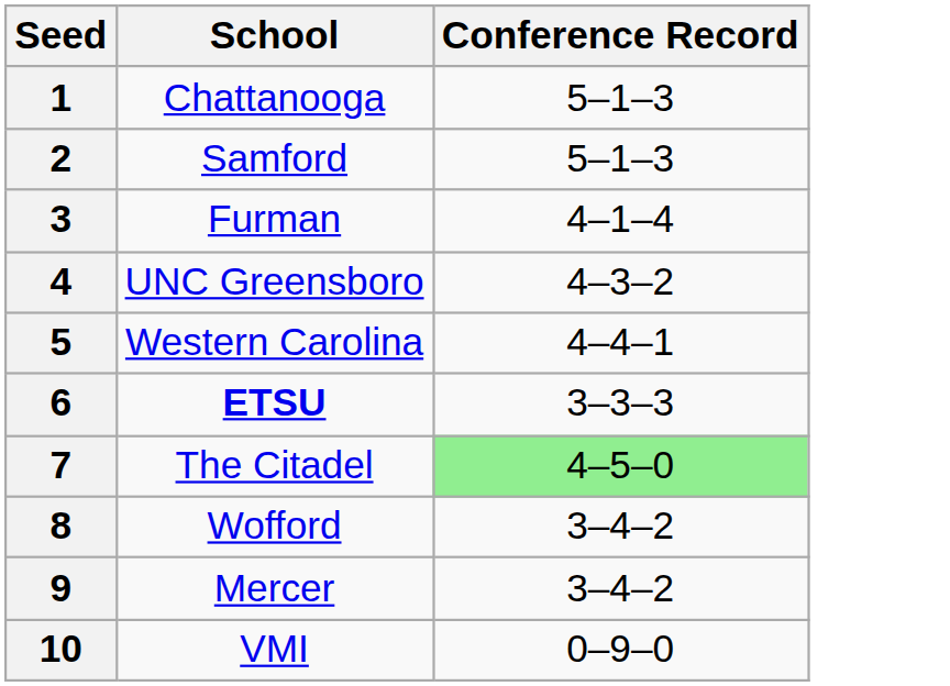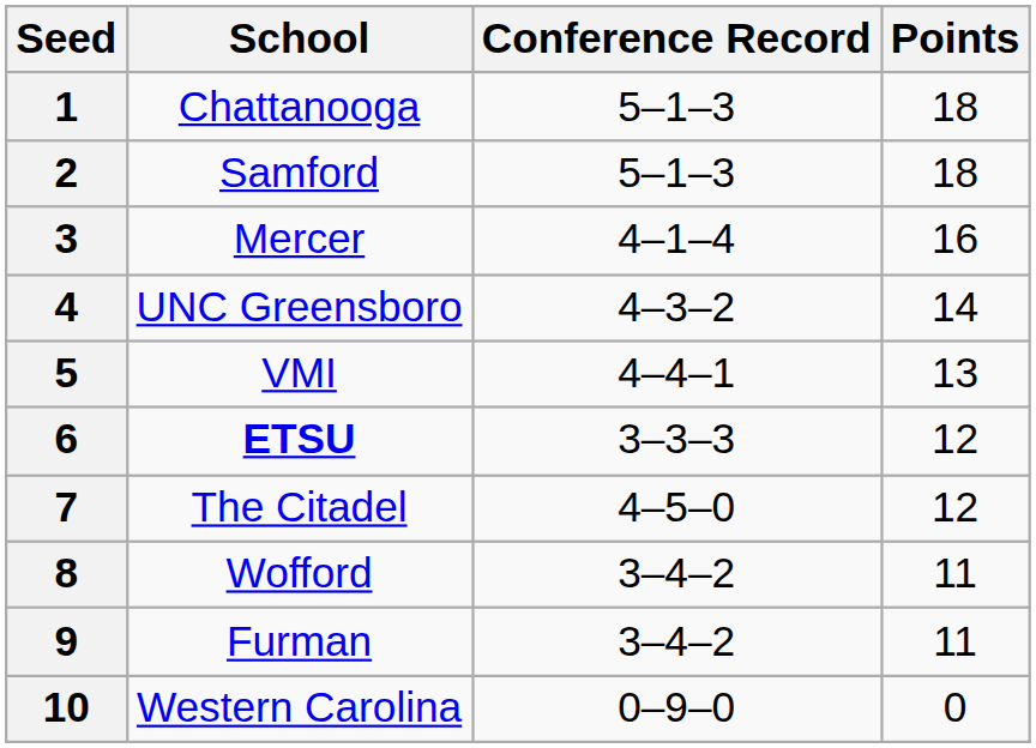 <table class="wikitable" style="text-align:center">
 <tr>
 <th>Seed</th>
 <th>School</th>
 <th>Conference Record</th>
+<th>Points</th>
 </tr>
 <tr>
 <th>1</th>
 <td><a href='#'>Chattanooga</a></td>
 <td>5–1–3</td>
+<td>18</td>
 </tr>
 <tr>
 <th>2</th>
 <td><a href='#'>Samford</a></td>
 <td>5–1–3</td>
+<td>18</td>
 </tr>
 <tr>
 <th>3</th>
-<td><a href='#'>Furman</a></td>
+<td><a href='#'>Mercer</a></td>
 <td>4–1–4</td>
+<td>16</td>
 </tr>
 <tr>
 <th>4</th>
 <td><a href='#'>UNC Greensboro</a></td>
 <td>4–3–2</td>
+<td>14</td>
 </tr>
 <tr>
 <th>5</th>
-<td><a href='#'>Western Carolina</a></td>
+<td><a href='#'>VMI</a></td>
 <td>4–4–1</td>
+<td>13</td>
 </tr>
 <tr>
 <th>6</th>
 <td><strong><a href='#'>ETSU</a></strong></td>
 <td>3–3–3</td>
+<td>12</td>
 </tr>
 <tr>
 <th>7</th>
 <td><a href='#'>The Citadel</a></td>
-<td style="background: lightgreen;">4–5–0</td>
+<td>4–5–0</td>
+<td>12</td>
 </tr>
 <tr>
 <th>8</th>
 <td><a href='#'>Wofford</a></td>
 <td>3–4–2</td>
+<td>11</td>
 </tr>
 <tr>
 <th>9</th>
-<td><a href='#'>Mercer</a></td>
+<td><a href='#'>Furman</a></td>
 <td>3–4–2</td>
+<td>11</td>
 </tr>
 <tr>
 <th>10</th>
-<td><a href='#'>VMI</a></td>
+<td><a href='#'>Western Carolina</a></td>
 <td>0–9–0</td>
+<td>0</td>
 </tr>
 </table>
